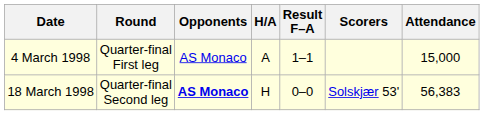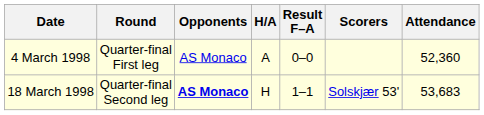 <table class="wikitable" style="text-align:center">
 <tr>
 <th>Date</th>
 <th>Round</th>
 <th>Opponents</th>
 <th>H/A</th>
 <th>Result<br>F–A</th>
 <th>Scorers</th>
 <th>Attendance</th>
 </tr>
 <tr bgcolor="#ffffdd">
 <td>4 March 1998</td>
 <td>Quarter-final<br>First leg</td>
 <td><a href='#'>AS Monaco</a></td>
 <td>A</td>
-<td>1–1</td>
+<td>0–0</td>
 <td></td>
-<td>15,000</td>
+<td>52,360</td>
 </tr>
 <tr bgcolor="#ffffdd">
 <td>18 March 1998</td>
 <td>Quarter-final<br>Second leg</td>
 <td><strong><a href='#'>AS Monaco</a></strong></td>
 <td>H</td>
-<td>0–0</td>
+<td>1–1</td>
 <td><a href='#'>Solskjær</a> 53'</td>
-<td>56,383</td>
+<td>53,683</td>
 </tr>
 </table>
